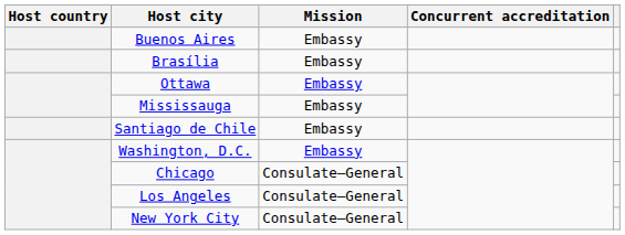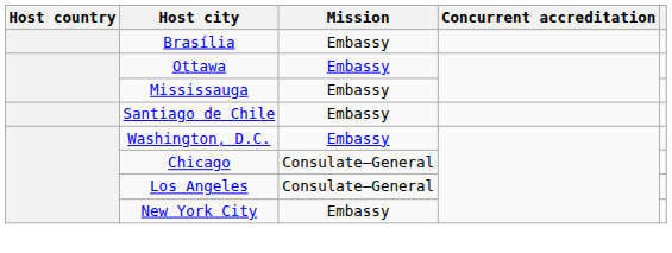 <table class="wikitable plainrowheaders" style="text-align:center;">
 <tr>
 <th scope="col">Host country</th>
 <th scope="col">Host city</th>
 <th scope="col">Mission</th>
 <th scope="col">Concurrent accreditation</th>
 <th scope="col"></th>
-</tr>
-<tr>
-<th scope="row"></th>
-<td><a href='#'>Buenos Aires</a></td>
-<td>Embassy</td>
-<td></td>
-<td></td>
 </tr>
 <tr>
 <th scope="row"></th>
 <td><a href='#'>Brasília</a></td>
 <td>Embassy</td>
 <td></td>
 <td></td>
 </tr>
 <tr>
 <th scope="row" rowspan="2"></th>
 <td><a href='#'>Ottawa</a></td>
 <td><a href='#'>Embassy</a></td>
 <td rowspan="2"></td>
 <td></td>
 </tr>
 <tr>
 <td><a href='#'>Mississauga</a></td>
 <td>Embassy</td>
 <td></td>
 </tr>
 <tr>
 <th scope="row"></th>
 <td><a href='#'>Santiago de Chile</a></td>
 <td>Embassy</td>
 <td></td>
 <td></td>
 </tr>
 <tr>
 <th scope="row" rowspan="4"></th>
 <td><a href='#'>Washington, D.C.</a></td>
 <td><a href='#'>Embassy</a></td>
 <td rowspan="4"></td>
 <td></td>
 </tr>
 <tr>
 <td><a href='#'>Chicago</a></td>
 <td>Consulate–General</td>
 <td></td>
 </tr>
 <tr>
 <td><a href='#'>Los Angeles</a></td>
 <td>Consulate–General</td>
 <td></td>
 </tr>
 <tr>
 <td><a href='#'>New York City</a></td>
-<td>Consulate–General</td>
+<td>Embassy</td>
 <td></td>
 </tr>
 </table>
